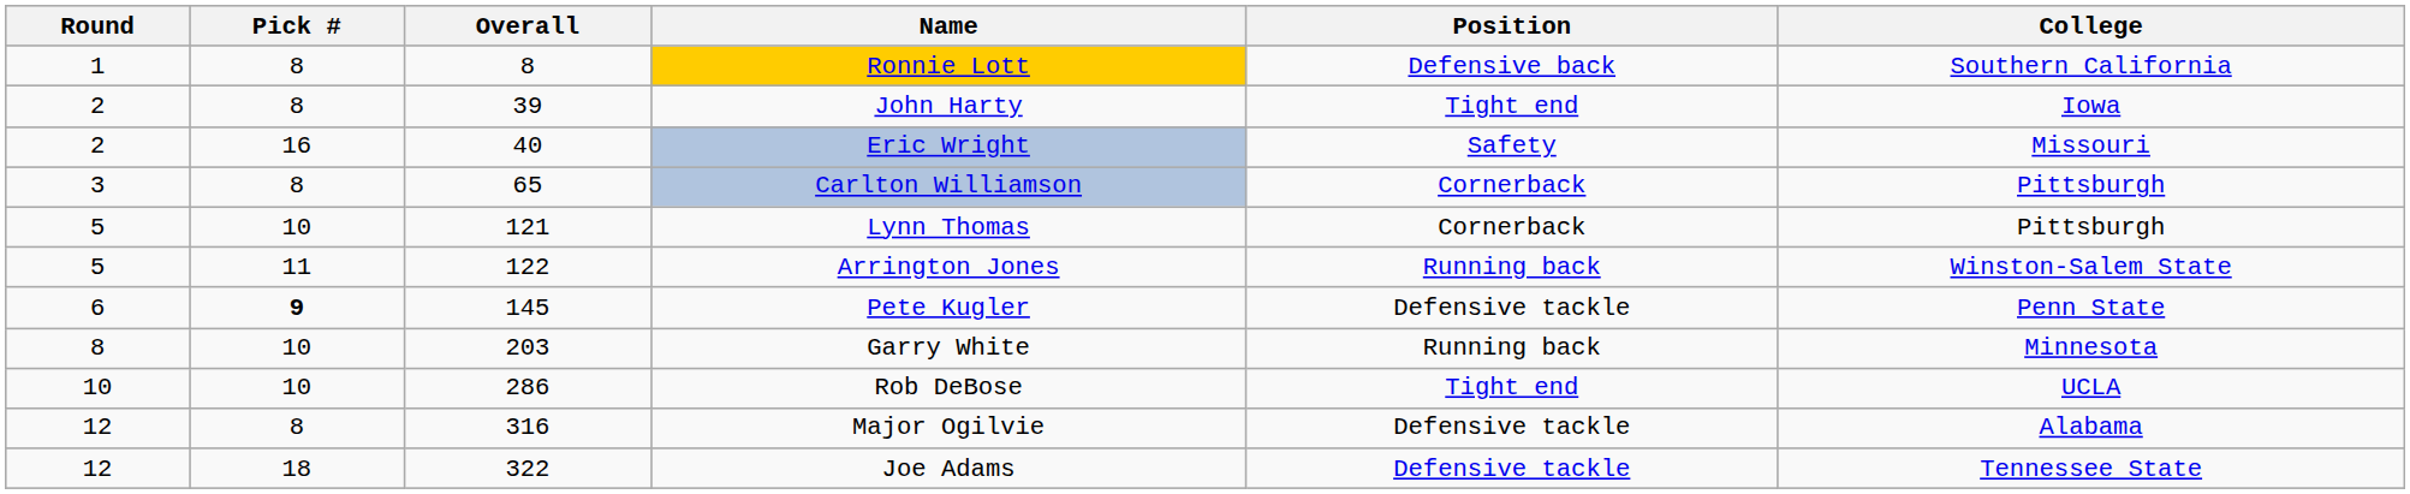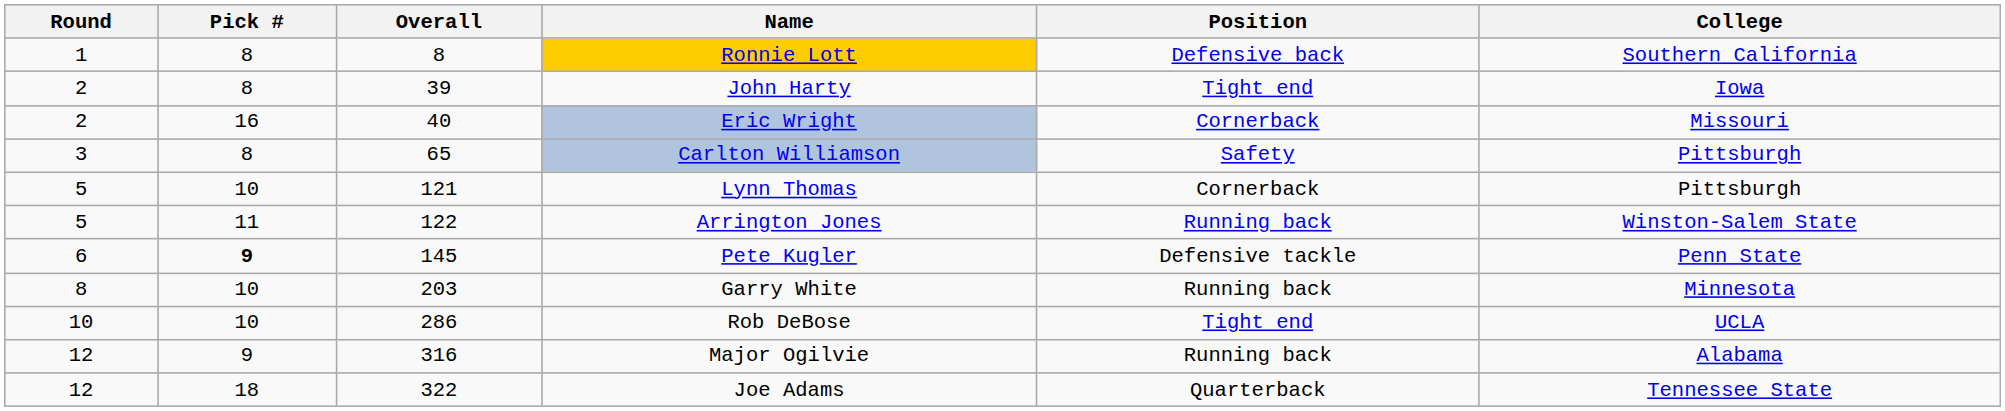 <table class="wikitable sortable sortable" style="width: 100%; text-align:center">
 <tr>
 <th>Round</th>
 <th>Pick #</th>
 <th>Overall</th>
 <th>Name</th>
 <th>Position</th>
 <th>College</th>
 </tr>
 <tr>
 <td>1</td>
 <td>8</td>
 <td>8</td>
 <td bgcolor=#FFCC00><a href='#'>Ronnie Lott</a></td>
 <td><a href='#'>Defensive back</a></td>
 <td><a href='#'>Southern California</a></td>
 </tr>
 <tr>
 <td>2</td>
 <td>8</td>
 <td>39</td>
 <td><a href='#'>John Harty</a></td>
 <td><a href='#'>Tight end</a></td>
 <td><a href='#'>Iowa</a></td>
 </tr>
 <tr>
 <td>2</td>
 <td>16</td>
 <td>40</td>
 <td bgcolor=lightsteelblue><a href='#'>Eric Wright</a></td>
-<td><a href='#'>Safety</a></td>
+<td><a href='#'>Cornerback</a></td>
 <td><a href='#'>Missouri</a></td>
 </tr>
 <tr>
 <td>3</td>
 <td>8</td>
 <td>65</td>
 <td bgcolor=lightsteelblue><a href='#'>Carlton Williamson</a></td>
-<td><a href='#'>Cornerback</a></td>
+<td><a href='#'>Safety</a></td>
 <td><a href='#'>Pittsburgh</a></td>
 </tr>
 <tr>
 <td>5</td>
 <td>10</td>
 <td>121</td>
 <td><a href='#'>Lynn Thomas</a></td>
 <td>Cornerback</td>
 <td>Pittsburgh</td>
 </tr>
 <tr>
 <td>5</td>
 <td>11</td>
 <td>122</td>
 <td><a href='#'>Arrington Jones</a></td>
 <td><a href='#'>Running back</a></td>
 <td><a href='#'>Winston-Salem State</a></td>
 </tr>
 <tr>
 <td>6</td>
 <td><strong>9</strong></td>
 <td>145</td>
 <td><a href='#'>Pete Kugler</a></td>
 <td>Defensive tackle</td>
 <td><a href='#'>Penn State</a></td>
 </tr>
 <tr>
 <td>8</td>
 <td>10</td>
 <td>203</td>
 <td>Garry White</td>
 <td>Running back</td>
 <td><a href='#'>Minnesota</a></td>
 </tr>
 <tr>
 <td>10</td>
 <td>10</td>
 <td>286</td>
 <td>Rob DeBose</td>
 <td><a href='#'>Tight end</a></td>
 <td><a href='#'>UCLA</a></td>
 </tr>
 <tr>
 <td>12</td>
-<td>8</td>
+<td>9</td>
 <td>316</td>
 <td>Major Ogilvie</td>
-<td>Defensive tackle</td>
+<td>Running back</td>
 <td><a href='#'>Alabama</a></td>
 </tr>
 <tr>
 <td>12</td>
 <td>18</td>
 <td>322</td>
 <td>Joe Adams</td>
-<td><a href='#'>Defensive tackle</a></td>
+<td>Quarterback</td>
 <td><a href='#'>Tennessee State</a></td>
 </tr>
 </table>
